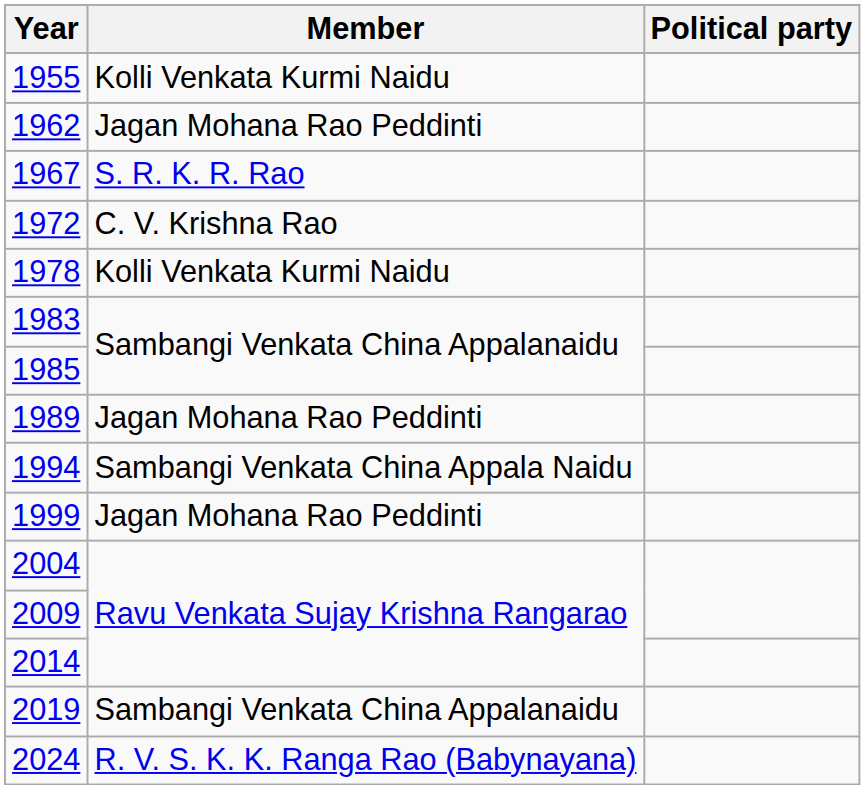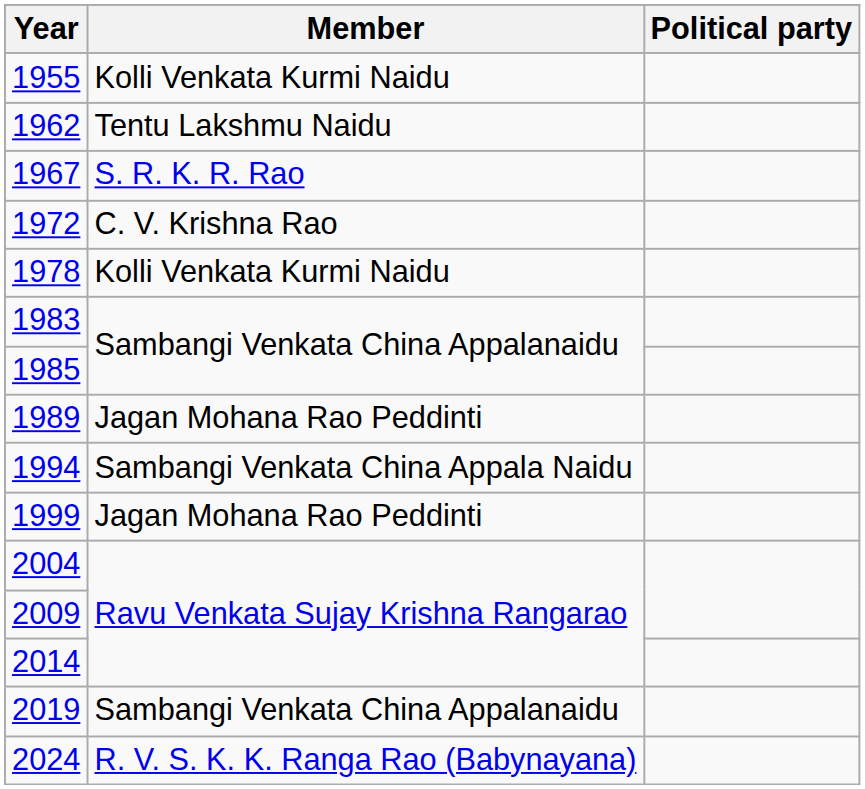 <table class="wikitable sortable">
 <tr>
 <th>Year</th>
 <th>Member</th>
 <th colspan="2">Political party</th>
 </tr>
 <tr>
 <td><a href='#'>1955</a></td>
 <td>Kolli Venkata Kurmi Naidu</td>
 <td></td>
 </tr>
 <tr>
 <td><a href='#'>1962</a></td>
-<td>Jagan Mohana Rao Peddinti</td>
+<td>Tentu Lakshmu Naidu</td>
 </tr>
 <tr>
 <td><a href='#'>1967</a></td>
 <td><a href='#'>S. R. K. R. Rao</a></td>
 <td></td>
 </tr>
 <tr>
 <td><a href='#'>1972</a></td>
 <td>C. V. Krishna Rao</td>
 <td></td>
 </tr>
 <tr>
 <td><a href='#'>1978</a></td>
 <td>Kolli Venkata Kurmi Naidu</td>
 <td></td>
 </tr>
 <tr>
 <td><a href='#'>1983</a></td>
 <td rowspan=2>Sambangi Venkata China Appalanaidu</td>
 <td></td>
 </tr>
 <tr>
 <td><a href='#'>1985</a></td>
 </tr>
 <tr>
 <td><a href='#'>1989</a></td>
 <td>Jagan Mohana Rao Peddinti</td>
 <td></td>
 </tr>
 <tr>
 <td><a href='#'>1994</a></td>
 <td>Sambangi Venkata China Appala Naidu</td>
 <td></td>
 </tr>
 <tr>
 <td><a href='#'>1999</a></td>
 <td>Jagan Mohana Rao Peddinti</td>
 <td></td>
 </tr>
 <tr>
 <td><a href='#'>2004</a></td>
 <td rowspan=3><a href='#'>Ravu Venkata Sujay Krishna Rangarao</a></td>
 </tr>
 <tr>
 <td><a href='#'>2009</a></td>
 </tr>
 <tr>
 <td><a href='#'>2014</a></td>
 <td></td>
 </tr>
 <tr>
 <td><a href='#'>2019</a></td>
 <td>Sambangi Venkata China Appalanaidu</td>
 </tr>
 <tr>
 <td><a href='#'>2024</a></td>
 <td><a href='#'>R. V. S. K. K. Ranga Rao (Babynayana)</a></td>
 <td></td>
 </tr>
 </table>
